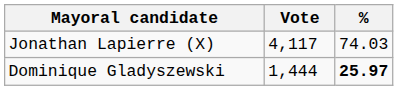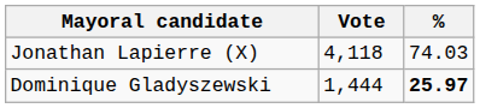 <table class="wikitable">
 <tr>
 <th bgcolor="#DDDDFF" width="200px">Mayoral candidate</th>
 <th bgcolor="#DDDDFF" width="50px">Vote</th>
 <th bgcolor="#DDDDFF" width="30px">%</th>
 </tr>
 <tr>
 <td>Jonathan Lapierre (X)</td>
-<td>4,117</td>
+<td>4,118</td>
 <td>74.03</td>
 </tr>
 <tr>
 <td>Dominique Gladyszewski</td>
 <td>1,444</td>
 <td><strong>25.97</strong></td>
 </tr>
 </table>
